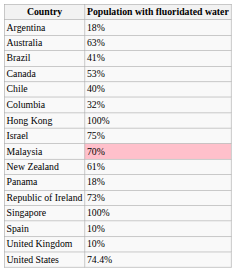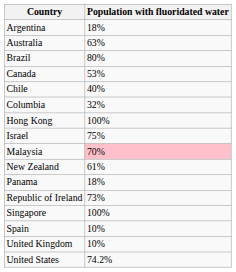 <table class="wikitable">
 <tr>
 <th>Country</th>
 <th>Population with fluoridated water</th>
 </tr>
 <tr>
 <td>Argentina</td>
 <td>18%</td>
 </tr>
 <tr>
 <td>Australia</td>
 <td>63%</td>
 </tr>
 <tr>
 <td>Brazil</td>
-<td>41%</td>
+<td>80%</td>
 </tr>
 <tr>
 <td>Canada</td>
 <td>53%</td>
 </tr>
 <tr>
 <td>Chile</td>
 <td>40%</td>
 </tr>
 <tr>
 <td>Columbia</td>
 <td>32%</td>
 </tr>
 <tr>
 <td>Hong Kong</td>
 <td>100%</td>
 </tr>
 <tr>
 <td>Israel</td>
 <td>75%</td>
 </tr>
 <tr>
 <td>Malaysia</td>
 <td style="background: pink;">70%</td>
 </tr>
 <tr>
 <td>New Zealand</td>
 <td>61%</td>
 </tr>
 <tr>
 <td>Panama</td>
 <td>18%</td>
 </tr>
 <tr>
 <td>Republic of Ireland</td>
 <td>73%</td>
 </tr>
 <tr>
 <td>Singapore</td>
 <td>100%</td>
 </tr>
 <tr>
 <td>Spain</td>
 <td>10%</td>
 </tr>
 <tr>
 <td>United Kingdom</td>
 <td>10%</td>
 </tr>
 <tr>
 <td>United States</td>
-<td>74.4% </td>
+<td>74.2% </td>
 </tr>
 </table>
